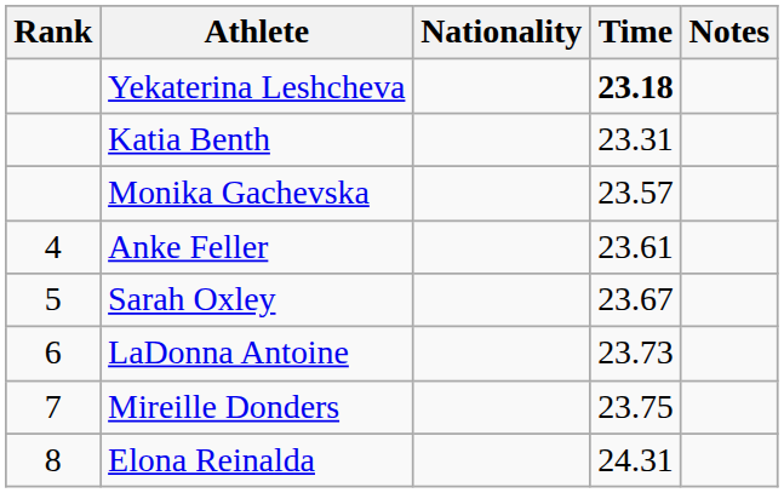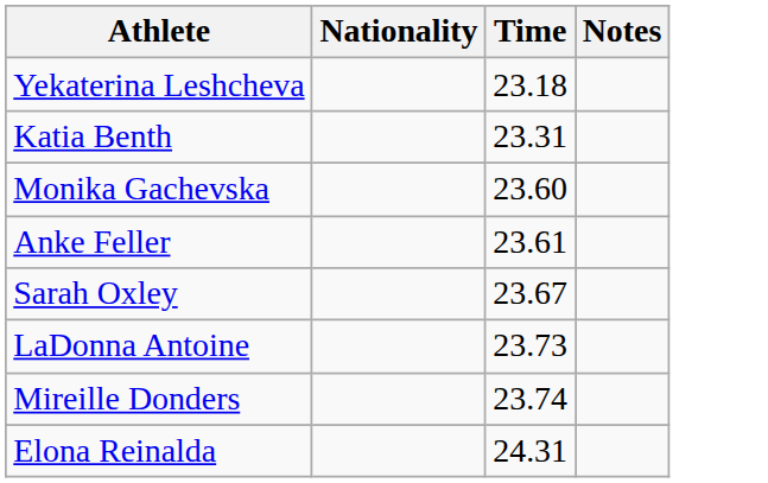 <table class="wikitable sortable" style="text-align:center">
 <tr>
-<th>Rank</th>
 <th>Athlete</th>
 <th>Nationality</th>
 <th>Time</th>
 <th>Notes</th>
 </tr>
 <tr>
-<td></td>
 <td align=left><a href='#'>Yekaterina Leshcheva</a></td>
 <td align=left></td>
-<td><strong>23.18</strong></td>
+<td>23.18</td>
 <td></td>
 </tr>
 <tr>
-<td></td>
 <td align=left><a href='#'>Katia Benth</a></td>
 <td align=left></td>
 <td>23.31</td>
 <td></td>
 </tr>
 <tr>
-<td></td>
 <td align=left><a href='#'>Monika Gachevska</a></td>
 <td align=left></td>
-<td>23.57</td>
+<td>23.60</td>
 <td></td>
 </tr>
 <tr>
-<td>4</td>
 <td align=left><a href='#'>Anke Feller</a></td>
 <td align=left></td>
 <td>23.61</td>
 <td></td>
 </tr>
 <tr>
-<td>5</td>
 <td align=left><a href='#'>Sarah Oxley</a></td>
 <td align=left></td>
 <td>23.67</td>
 <td></td>
 </tr>
 <tr>
-<td>6</td>
 <td align=left><a href='#'>LaDonna Antoine</a></td>
 <td align=left></td>
 <td>23.73</td>
 <td></td>
 </tr>
 <tr>
-<td>7</td>
 <td align=left><a href='#'>Mireille Donders</a></td>
 <td align=left></td>
-<td>23.75</td>
+<td>23.74</td>
 <td></td>
 </tr>
 <tr>
-<td>8</td>
 <td align=left><a href='#'>Elona Reinalda</a></td>
 <td align=left></td>
 <td>24.31</td>
 <td></td>
 </tr>
 </table>
